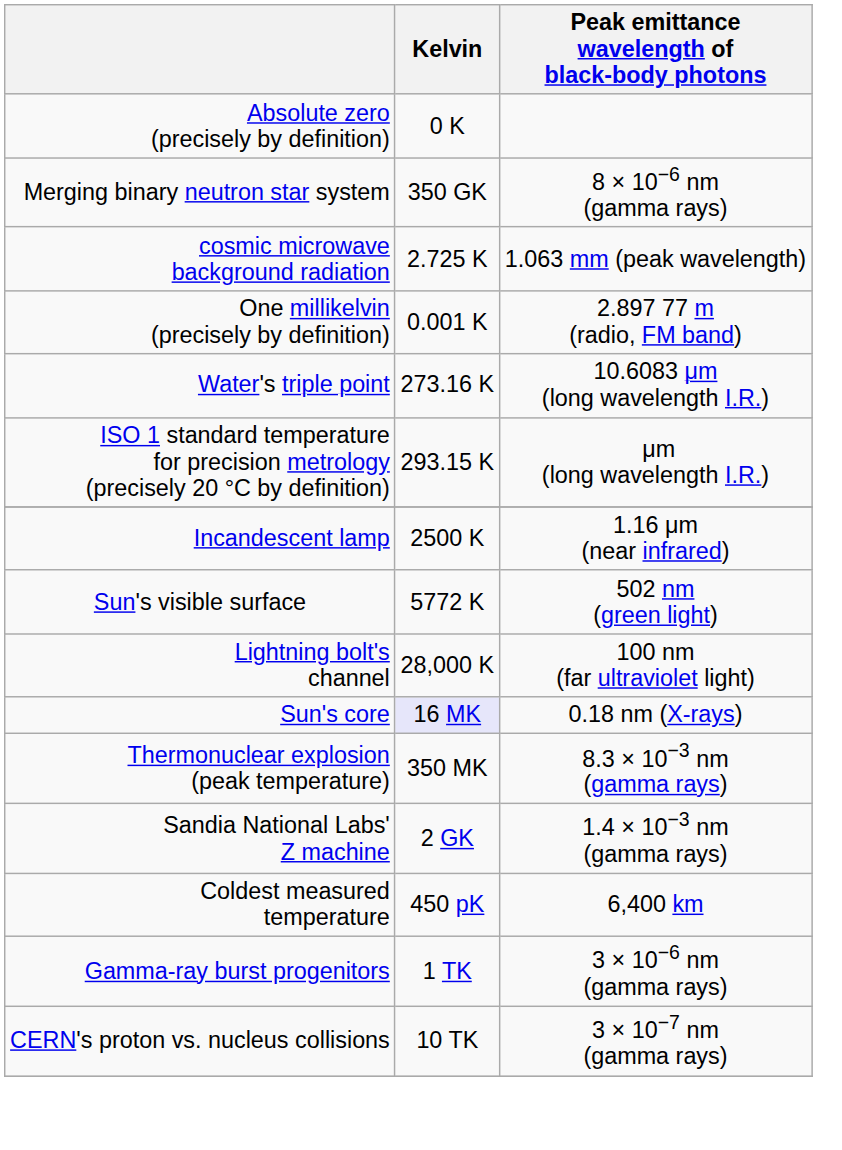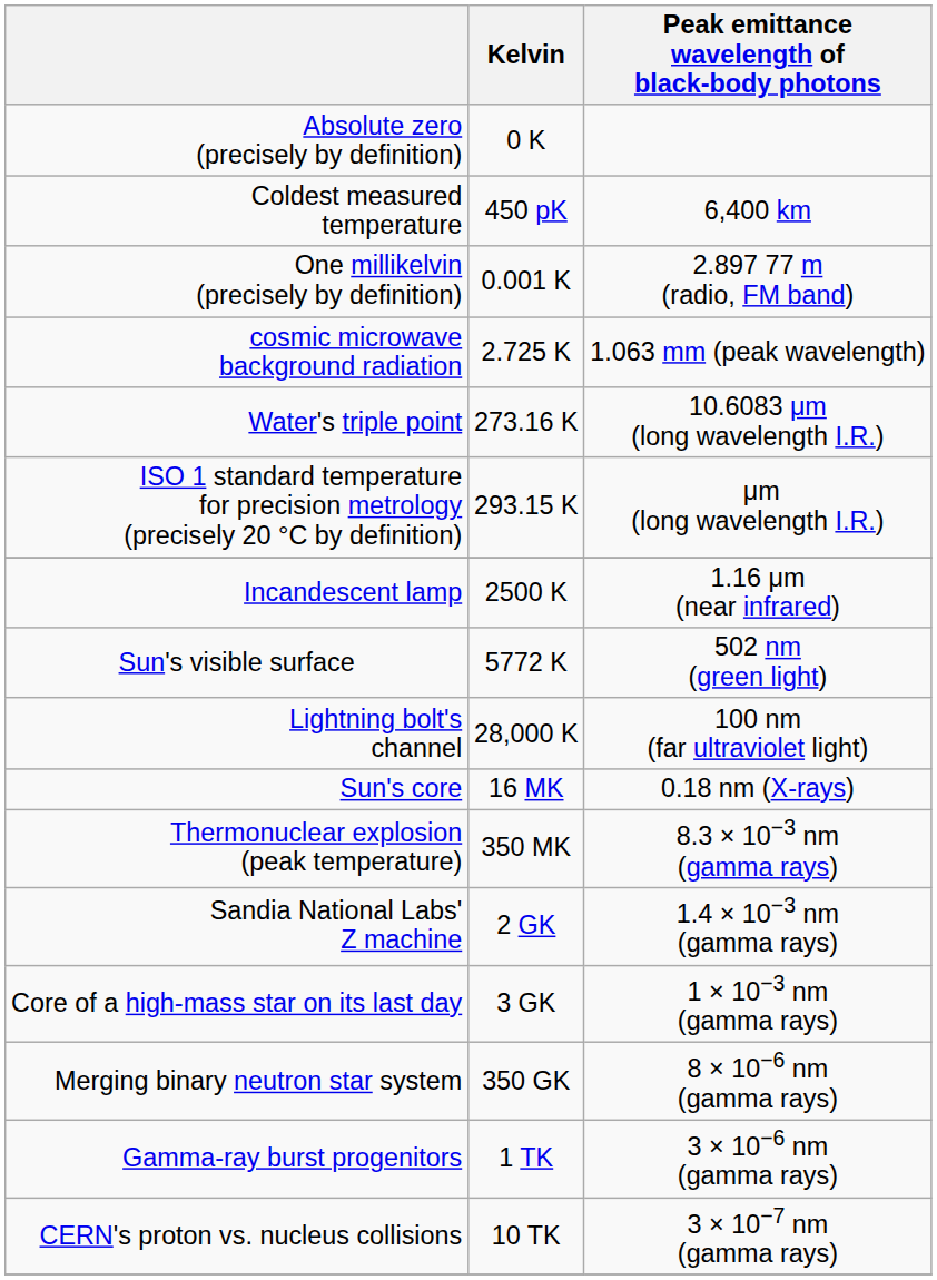 <table class="wikitable" style="text-align:center">
 <tr>
 <th></th>
 <th>Kelvin</th>
 <th>Peak emittance<br><a href='#'>wavelength</a> of<br><a href='#'>black-body photons</a></th>
 </tr>
 <tr>
 <td style="text-align:right"><a href='#'>Absolute zero</a><br>(precisely by definition)</td>
 <td>0 K</td>
 <td></td>
 </tr>
 <tr>
-<td style="text-align:right">Merging binary <a href='#'>neutron star</a> system</td>
-<td>350 GK</td>
-<td>8 × 10<sup>−6</sup> nm<br>(gamma rays)</td>
+<td style="text-align:right">Coldest measured<br>temperature</td>
+<td>450 <a href='#'>pK</a></td>
+<td>6,400 <a href='#'>km</a></td>
+</tr>
+<tr>
+<td style="text-align:right">One <a href='#'>millikelvin</a><br>(precisely by definition)</td>
+<td>0.001 K</td>
+<td>2.897 77 <a href='#'>m</a><br> (radio, <a href='#'>FM band</a>)</td>
 </tr>
 <tr>
 <td style="text-align:right"><a href='#'>cosmic microwave<br>background radiation</a></td>
 <td>2.725 K</td>
 <td>1.063 <a href='#'>mm</a> (peak wavelength)</td>
-</tr>
-<tr>
-<td style="text-align:right">One <a href='#'>millikelvin</a><br>(precisely by definition)</td>
-<td>0.001 K</td>
-<td>2.897 77 <a href='#'>m</a><br> (radio, <a href='#'>FM band</a>)</td>
 </tr>
 <tr>
 <td style="text-align:right"><a href='#'>Water</a>'s <a href='#'>triple point</a></td>
 <td>273.16 K</td>
 <td>10.6083 <a href='#'>μm</a><br>(long wavelength <a href='#'>I.R.</a>)</td>
 </tr>
 <tr>
 <td style="text-align:right"><a href='#'>ISO 1</a> standard temperature<br>for precision <a href='#'>metrology</a><br>(precisely 20 °C by definition)</td>
 <td>293.15 K</td>
 <td> μm<br>(long wavelength <a href='#'>I.R.</a>)</td>
 </tr>
 <tr>
 </tr>
 <tr>
 <td style="text-align:right"><a href='#'>Incandescent lamp</a></td>
 <td>2500 K</td>
 <td>1.16 μm<br>(near <a href='#'>infrared</a>)</td>
 </tr>
 <tr>
 <td><a href='#'>Sun</a>'s visible surface</td>
 <td>5772 K</td>
 <td>502 <a href='#'>nm</a><br>(<a href='#'>green light</a>)</td>
 </tr>
 <tr>
 <td style="text-align:right"><a href='#'>Lightning bolt's</a><br>channel</td>
 <td>28,000 K</td>
 <td>100 nm<br>(far <a href='#'>ultraviolet</a> light)</td>
 </tr>
 <tr>
 <td style="text-align:right"><a href='#'>Sun's core</a></td>
-<td style="background: lavender;">16 <a href='#'>MK</a></td>
+<td>16 <a href='#'>MK</a></td>
 <td>0.18 nm (<a href='#'>X-rays</a>)</td>
 </tr>
 <tr>
 <td style="text-align:right"><a href='#'>Thermonuclear explosion</a><br>(peak temperature)</td>
 <td align="center">350 MK</td>
 <td align="center">8.3 × 10<sup>−3</sup> nm<br>(<a href='#'>gamma rays</a>)</td>
 </tr>
 <tr>
 <td style="text-align:right">Sandia National Labs'<br><a href='#'>Z machine</a></td>
 <td>2 <a href='#'>GK</a></td>
 <td>1.4 × 10<sup>−3</sup> nm<br>(gamma rays)</td>
 </tr>
 <tr>
-<td style="text-align:right">Coldest measured<br>temperature</td>
-<td>450 <a href='#'>pK</a></td>
-<td>6,400 <a href='#'>km</a></td>
+<td style="text-align:right">Core of a <a href='#'>high-mass star on its last day</a></td>
+<td align="center">3 GK</td>
+<td align="center">1 × 10<sup>−3</sup> nm<br>(gamma rays)</td>
+</tr>
+<tr>
+<td style="text-align:right">Merging binary <a href='#'>neutron star</a> system</td>
+<td>350 GK</td>
+<td>8 × 10<sup>−6</sup> nm<br>(gamma rays)</td>
 </tr>
 <tr>
 <td style="text-align:right"><a href='#'>Gamma-ray burst progenitors</a></td>
 <td>1 <a href='#'>TK</a></td>
 <td>3 × 10<sup>−6</sup> nm<br>(gamma rays)</td>
 </tr>
 <tr>
 <td style="text-align:right"><a href='#'>CERN</a>'s proton vs. nucleus collisions</td>
 <td>10 TK</td>
 <td>3 × 10<sup>−7</sup> nm<br>(gamma rays)</td>
 </tr>
 <tr>
 </tr>
 </table>
